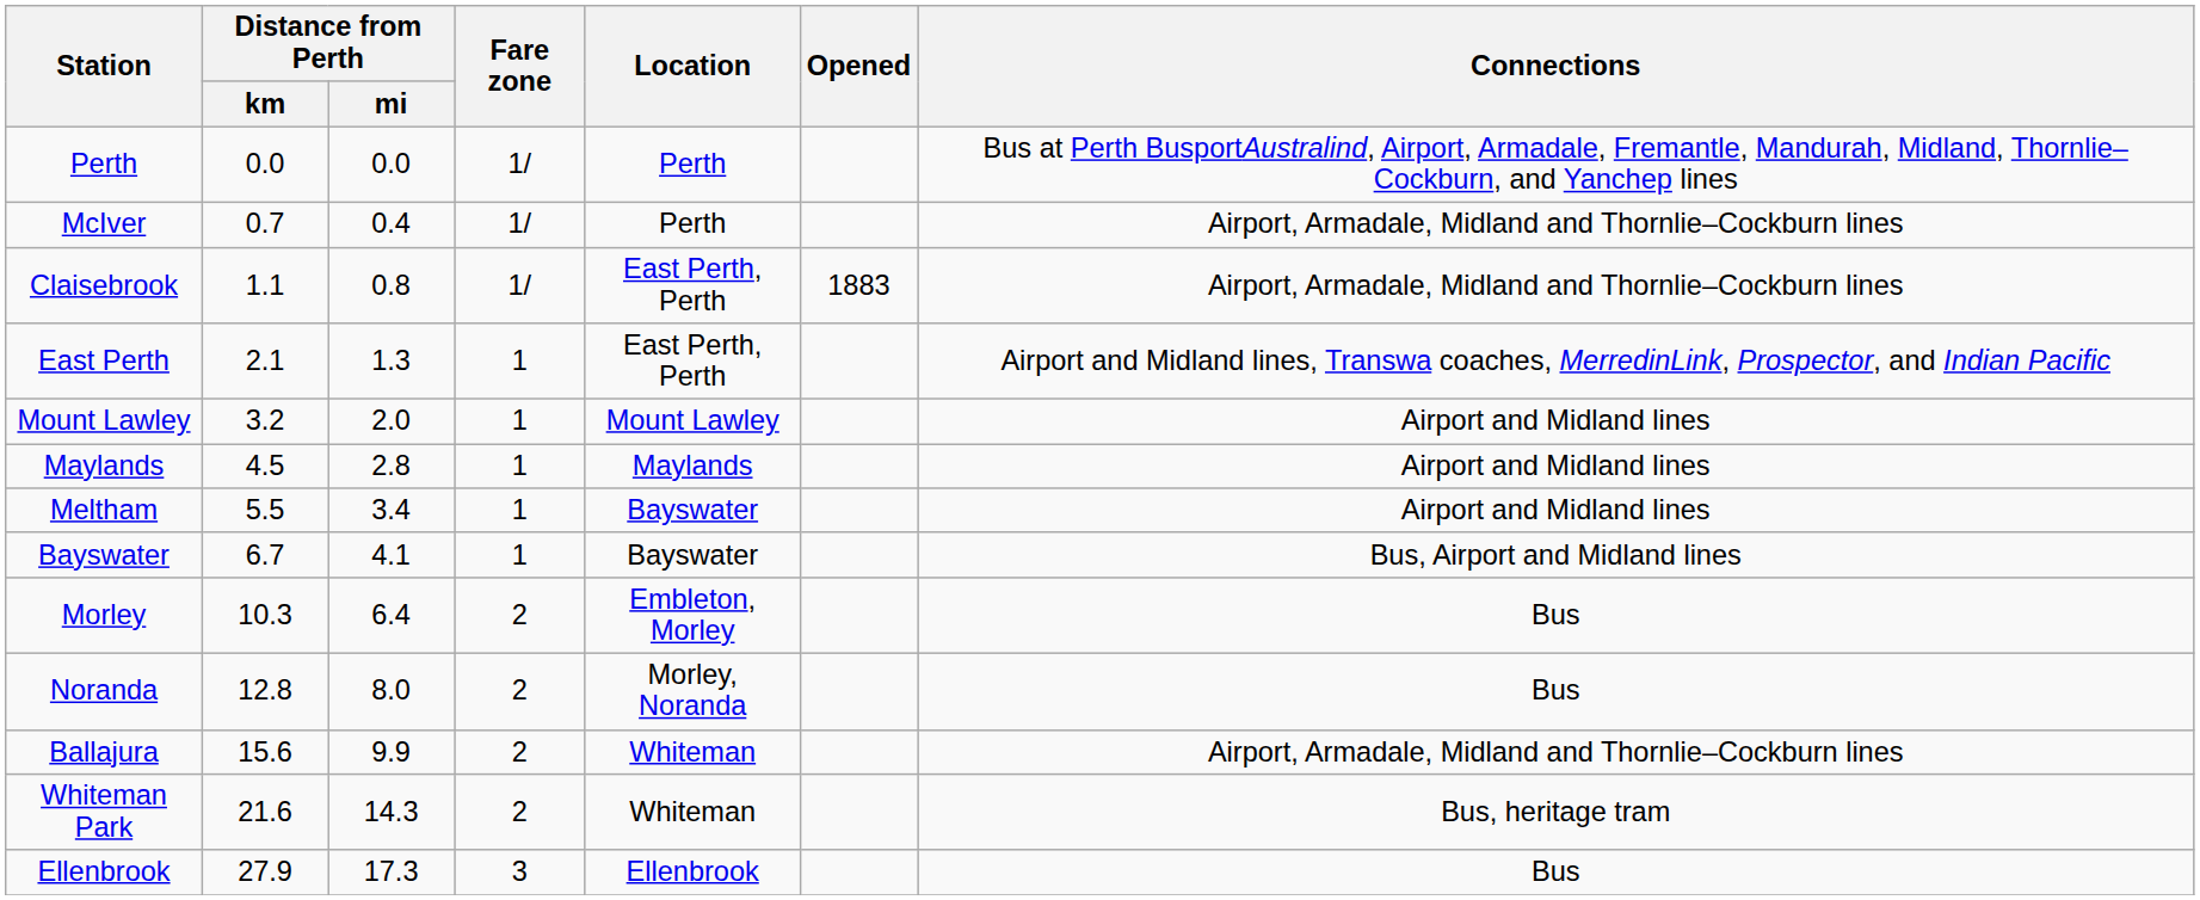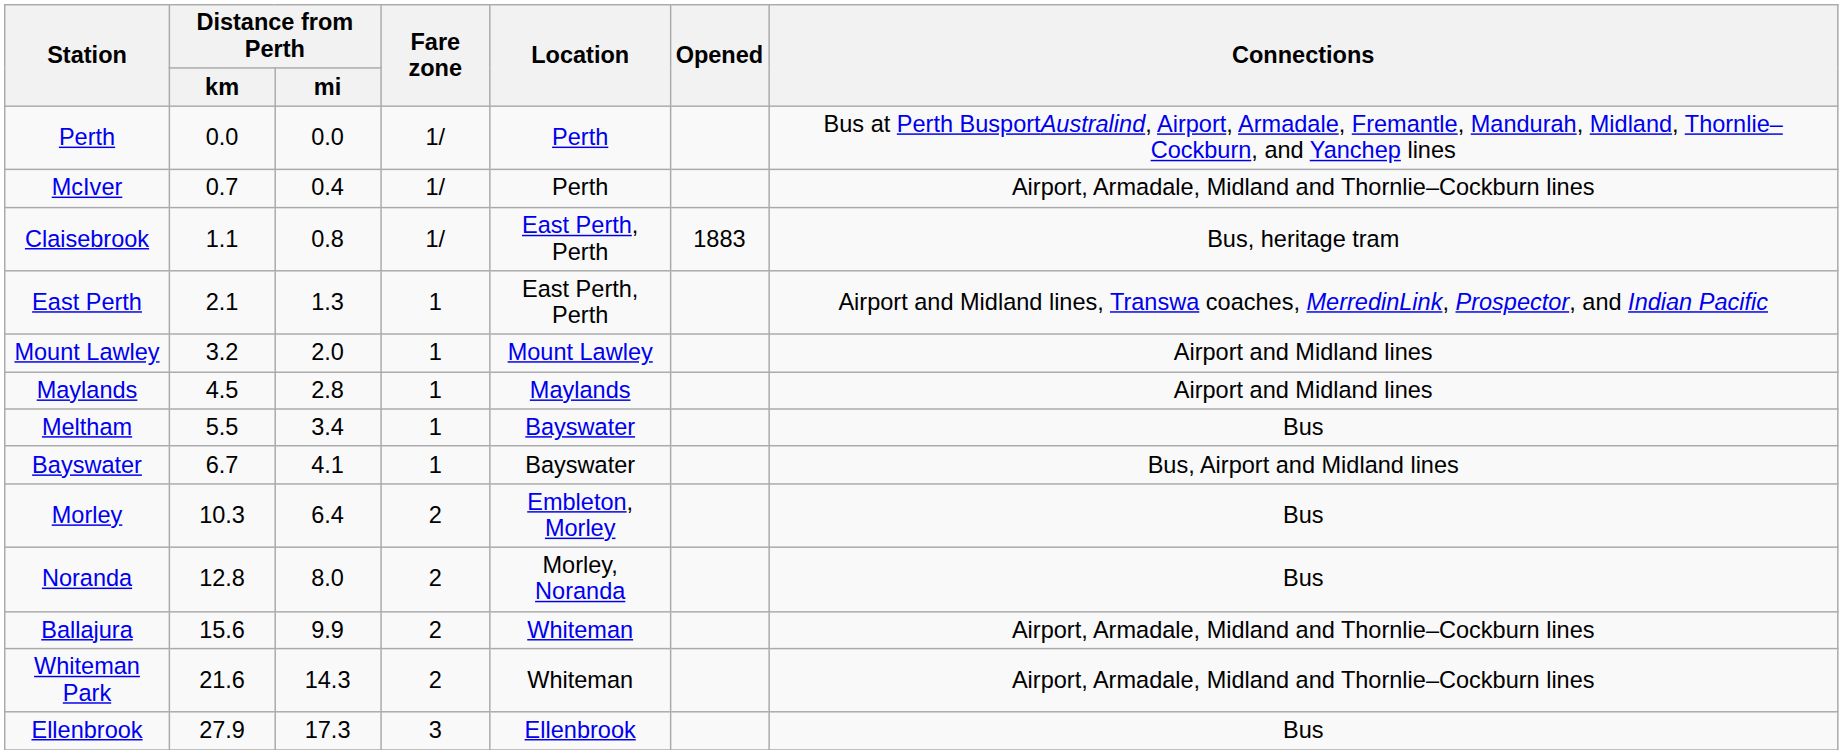 <table class="wikitable sortable" style="text-align:center">
 <tr>
 <th rowspan="2" scope="col" class="unsortable">Station</th>
 <th colspan="2">Distance from Perth</th>
 <th rowspan="2">Fare zone</th>
 <th rowspan="2" scope="col" class="unsortable">Location</th>
 <th rowspan="2">Opened</th>
 <th rowspan="2" scope="col" class="unsortable">Connections</th>
 </tr>
 <tr>
 <th>km</th>
 <th>mi</th>
 </tr>
 <tr>
 <td><a href='#'>Perth</a></td>
 <td>0.0</td>
 <td>0.0</td>
 <td>1/</td>
 <td><a href='#'>Perth</a></td>
 <td></td>
 <td>Bus at <a href='#'>Perth Busport</a><em><a href='#'>Australind</a></em>, <a href='#'>Airport</a>, <a href='#'>Armadale</a>, <a href='#'>Fremantle</a>, <a href='#'>Mandurah</a>, <a href='#'>Midland</a>, <a href='#'>Thornlie–Cockburn</a>, and <a href='#'>Yanchep</a> lines</td>
 </tr>
 <tr>
 <td><a href='#'>McIver</a></td>
 <td>0.7</td>
 <td>0.4</td>
 <td>1/</td>
 <td>Perth</td>
 <td></td>
 <td>Airport, Armadale, Midland and Thornlie–Cockburn lines</td>
 </tr>
 <tr>
 <td><a href='#'>Claisebrook</a></td>
 <td>1.1</td>
 <td>0.8</td>
 <td>1/</td>
 <td><a href='#'>East Perth</a>, Perth</td>
 <td>1883</td>
-<td>Airport, Armadale, Midland and Thornlie–Cockburn lines</td>
+<td>Bus, heritage tram</td>
 </tr>
 <tr>
 <td><a href='#'>East Perth</a></td>
 <td>2.1</td>
 <td>1.3</td>
 <td>1</td>
 <td>East Perth, Perth</td>
 <td></td>
 <td>Airport and Midland lines, <a href='#'>Transwa</a> coaches, <em><a href='#'>MerredinLink</a></em>, <em><a href='#'>Prospector</a></em>, and <em><a href='#'>Indian Pacific</a></em></td>
 </tr>
 <tr>
 <td><a href='#'>Mount Lawley</a></td>
 <td>3.2</td>
 <td>2.0</td>
 <td>1</td>
 <td><a href='#'>Mount Lawley</a></td>
 <td></td>
 <td>Airport and Midland lines</td>
 </tr>
 <tr>
 <td><a href='#'>Maylands</a></td>
 <td>4.5</td>
 <td>2.8</td>
 <td>1</td>
 <td><a href='#'>Maylands</a></td>
 <td></td>
 <td>Airport and Midland lines</td>
 </tr>
 <tr>
 <td><a href='#'>Meltham</a></td>
 <td>5.5</td>
 <td>3.4</td>
 <td>1</td>
 <td><a href='#'>Bayswater</a></td>
 <td></td>
-<td>Airport and Midland lines</td>
+<td>Bus</td>
 </tr>
 <tr>
 <td><a href='#'>Bayswater</a></td>
 <td>6.7</td>
 <td>4.1</td>
 <td>1</td>
 <td>Bayswater</td>
 <td></td>
 <td>Bus, Airport and Midland lines</td>
 </tr>
 <tr>
 <td><a href='#'>Morley</a></td>
 <td>10.3</td>
 <td>6.4</td>
 <td>2</td>
 <td><a href='#'>Embleton</a>, <a href='#'>Morley</a></td>
 <td></td>
 <td>Bus</td>
 </tr>
 <tr>
 <td><a href='#'>Noranda</a></td>
 <td>12.8</td>
 <td>8.0</td>
 <td>2</td>
 <td>Morley, <a href='#'>Noranda</a></td>
 <td></td>
 <td>Bus</td>
 </tr>
 <tr>
 <td><a href='#'>Ballajura</a></td>
 <td>15.6</td>
 <td>9.9</td>
 <td>2</td>
 <td><a href='#'>Whiteman</a></td>
 <td></td>
 <td>Airport, Armadale, Midland and Thornlie–Cockburn lines</td>
 </tr>
 <tr>
 <td><a href='#'>Whiteman Park</a></td>
 <td>21.6</td>
 <td>14.3</td>
 <td>2</td>
 <td>Whiteman</td>
 <td></td>
-<td>Bus, heritage tram</td>
+<td>Airport, Armadale, Midland and Thornlie–Cockburn lines</td>
 </tr>
 <tr>
 <td><a href='#'>Ellenbrook</a></td>
 <td>27.9</td>
 <td>17.3</td>
 <td>3</td>
 <td><a href='#'>Ellenbrook</a></td>
 <td></td>
 <td>Bus</td>
 </tr>
 </table>
